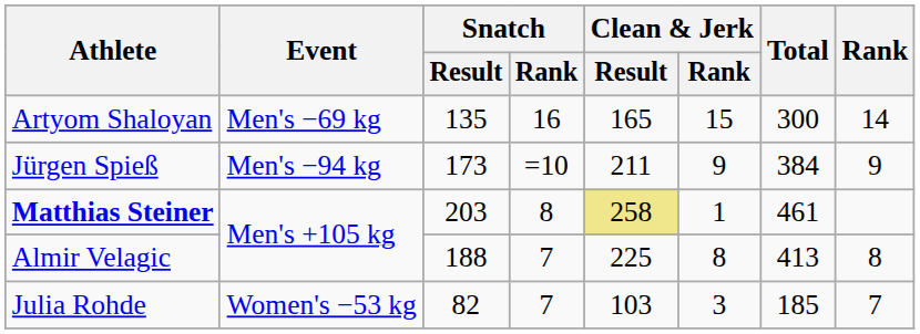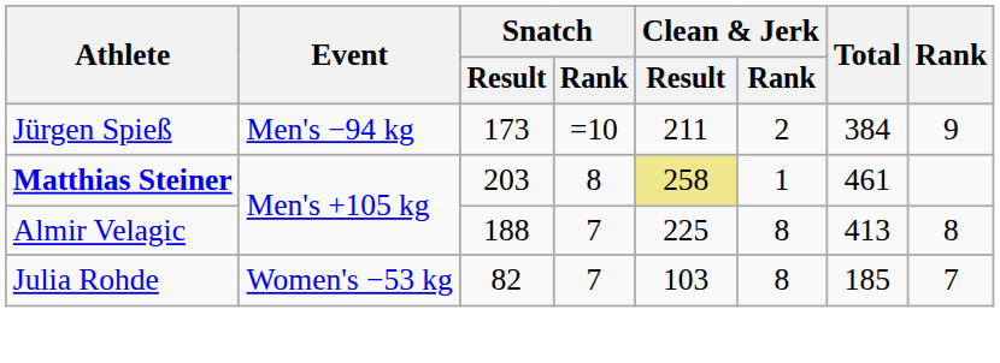 <table class="wikitable" style="font-size:90%">
 <tr>
 <th rowspan="2">Athlete</th>
 <th rowspan="2">Event</th>
 <th colspan="2">Snatch</th>
 <th colspan="2">Clean & Jerk</th>
 <th rowspan="2">Total</th>
 <th rowspan="2">Rank</th>
 </tr>
 <tr style="font-size:95%">
 <th>Result</th>
 <th>Rank</th>
 <th>Result</th>
 <th>Rank</th>
 </tr>
 <tr align=center>
-<td align=left><a href='#'>Artyom Shaloyan</a></td>
-<td align=left><a href='#'>Men's −69 kg</a></td>
-<td>135</td>
-<td>16</td>
-<td>165</td>
-<td>15</td>
-<td>300</td>
-<td>14</td>
-</tr>
-<tr align=center>
 <td align=left><a href='#'>Jürgen Spieß</a></td>
 <td align=left><a href='#'>Men's −94 kg</a></td>
 <td>173</td>
 <td>=10</td>
 <td>211</td>
-<td>9</td>
+<td>2</td>
 <td>384</td>
 <td>9</td>
 </tr>
 <tr align=center>
 <td align=left><strong><a href='#'>Matthias Steiner</a></strong></td>
 <td align=left rowspan=2><a href='#'>Men's +105 kg</a></td>
 <td>203</td>
 <td>8</td>
 <td style="background: khaki;">258</td>
 <td>1</td>
 <td>461</td>
 <td></td>
 </tr>
 <tr align=center>
 <td align=left><a href='#'>Almir Velagic</a></td>
 <td>188</td>
 <td>7</td>
 <td>225</td>
 <td>8</td>
 <td>413</td>
 <td>8</td>
 </tr>
 <tr align=center>
 <td align=left><a href='#'>Julia Rohde</a></td>
 <td align=left><a href='#'>Women's −53 kg</a></td>
 <td>82</td>
 <td>7</td>
 <td>103</td>
-<td>3</td>
+<td>8</td>
 <td>185</td>
 <td>7</td>
 </tr>
 </table>
